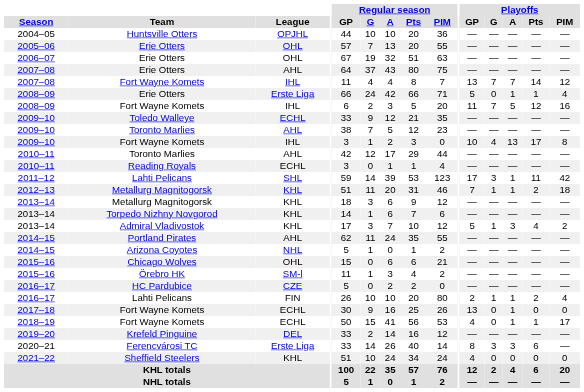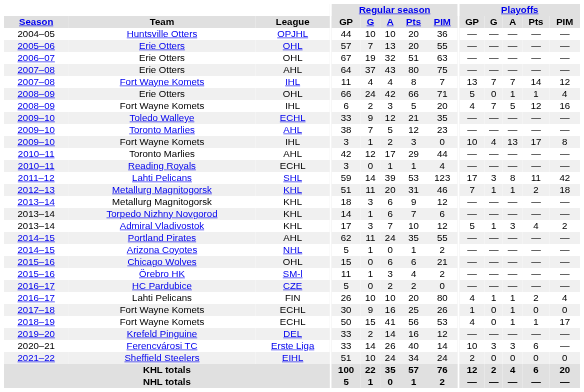 <table border="0" cellpadding="1" cellspacing="0" style="text-align:center; width:60em">
 <tr bgcolor="#e0e0e0">
 <th colspan="3" bgcolor="#ffffff"></th>
 <th rowspan="100" bgcolor="#ffffff"></th>
 <th colspan="5"><a href='#'>Regular season</a></th>
 <th rowspan="100" bgcolor="#ffffff"></th>
 <th colspan="5"><a href='#'>Playoffs</a></th>
 </tr>
 <tr bgcolor="#e0e0e0">
 <th><a href='#'>Season</a></th>
 <th>Team</th>
 <th>League</th>
 <th>GP</th>
 <th><a href='#'>G</a></th>
 <th><a href='#'>A</a></th>
 <th><a href='#'>Pts</a></th>
 <th><a href='#'>PIM</a></th>
 <th>GP</th>
 <th>G</th>
 <th>A</th>
 <th>Pts</th>
 <th>PIM</th>
 </tr>
 <tr>
 <td>2004–05</td>
 <td><a href='#'>Huntsville Otters</a></td>
 <td><a href='#'>OPJHL</a></td>
 <td>44</td>
 <td>10</td>
 <td>10</td>
 <td>20</td>
 <td>36</td>
 <td>—</td>
 <td>—</td>
 <td>—</td>
 <td>—</td>
 <td>—</td>
 </tr>
 <tr bgcolor="#f0f0f0">
 <td><a href='#'>2005–06</a></td>
 <td><a href='#'>Erie Otters</a></td>
 <td><a href='#'>OHL</a></td>
 <td>57</td>
 <td>7</td>
 <td>13</td>
 <td>20</td>
 <td>55</td>
 <td>—</td>
 <td>—</td>
 <td>—</td>
 <td>—</td>
 <td>—</td>
 </tr>
 <tr>
 <td><a href='#'>2006–07</a></td>
 <td>Erie Otters</td>
 <td>OHL</td>
 <td>67</td>
 <td>19</td>
 <td>32</td>
 <td>51</td>
 <td>63</td>
 <td>—</td>
 <td>—</td>
 <td>—</td>
 <td>—</td>
 <td>—</td>
 </tr>
 <tr bgcolor="#f0f0f0">
 <td><a href='#'>2007–08</a></td>
 <td>Erie Otters</td>
 <td>AHL</td>
 <td>64</td>
 <td>37</td>
 <td>43</td>
 <td>80</td>
 <td>75</td>
 <td>—</td>
 <td>—</td>
 <td>—</td>
 <td>—</td>
 <td>—</td>
 </tr>
 <tr>
 <td><a href='#'>2007–08</a></td>
 <td><a href='#'>Fort Wayne Komets</a></td>
 <td><a href='#'>IHL</a></td>
 <td>11</td>
 <td>4</td>
 <td>4</td>
 <td>8</td>
 <td>7</td>
 <td>13</td>
 <td>7</td>
 <td>7</td>
 <td>14</td>
 <td>12</td>
 </tr>
 <tr bgcolor="#f0f0f0">
 <td><a href='#'>2008–09</a></td>
 <td>Erie Otters</td>
-<td><a href='#'>Erste Liga</a></td>
+<td>OHL</td>
 <td>66</td>
 <td>24</td>
 <td>42</td>
 <td>66</td>
 <td>71</td>
 <td>5</td>
 <td>0</td>
 <td>1</td>
 <td>1</td>
 <td>4</td>
 </tr>
 <tr>
 <td><a href='#'>2008–09</a></td>
 <td>Fort Wayne Komets</td>
 <td>IHL</td>
 <td>6</td>
 <td>2</td>
 <td>3</td>
 <td>5</td>
 <td>20</td>
-<td>11</td>
+<td>4</td>
 <td>7</td>
 <td>5</td>
 <td>12</td>
 <td>16</td>
 </tr>
 <tr bgcolor="#f0f0f0">
 <td><a href='#'>2009–10</a></td>
 <td><a href='#'>Toledo Walleye</a></td>
 <td><a href='#'>ECHL</a></td>
 <td>33</td>
 <td>9</td>
 <td>12</td>
 <td>21</td>
 <td>35</td>
 <td>—</td>
 <td>—</td>
 <td>—</td>
 <td>—</td>
 <td>—</td>
 </tr>
 <tr>
 <td><a href='#'>2009–10</a></td>
 <td><a href='#'>Toronto Marlies</a></td>
 <td><a href='#'>AHL</a></td>
 <td>38</td>
 <td>7</td>
 <td>5</td>
 <td>12</td>
 <td>23</td>
 <td>—</td>
 <td>—</td>
 <td>—</td>
 <td>—</td>
 <td>—</td>
 </tr>
 <tr bgcolor="#f0f0f0">
 <td><a href='#'>2009–10</a></td>
 <td>Fort Wayne Komets</td>
 <td>IHL</td>
 <td>3</td>
 <td>1</td>
 <td>2</td>
 <td>3</td>
 <td>0</td>
 <td>10</td>
 <td>4</td>
 <td>13</td>
 <td>17</td>
 <td>8</td>
 </tr>
 <tr>
 <td><a href='#'>2010–11</a></td>
 <td>Toronto Marlies</td>
 <td>AHL</td>
 <td>42</td>
 <td>12</td>
 <td>17</td>
 <td>29</td>
 <td>44</td>
 <td>—</td>
 <td>—</td>
 <td>—</td>
 <td>—</td>
 <td>—</td>
 </tr>
 <tr bgcolor="#f0f0f0">
 <td><a href='#'>2010–11</a></td>
 <td><a href='#'>Reading Royals</a></td>
 <td>ECHL</td>
 <td>3</td>
 <td>0</td>
 <td>1</td>
 <td>1</td>
 <td>4</td>
 <td>—</td>
 <td>—</td>
 <td>—</td>
 <td>—</td>
 <td>—</td>
 </tr>
 <tr>
 <td><a href='#'>2011–12</a></td>
 <td><a href='#'>Lahti Pelicans</a></td>
 <td><a href='#'>SHL</a></td>
 <td>59</td>
 <td>14</td>
 <td>39</td>
 <td>53</td>
 <td>123</td>
 <td>17</td>
 <td>3</td>
-<td>1</td>
+<td>8</td>
 <td>11</td>
 <td>42</td>
 </tr>
 <tr bgcolor="#f0f0f0">
 <td><a href='#'>2012–13</a></td>
 <td><a href='#'>Metallurg Magnitogorsk</a></td>
 <td><a href='#'>KHL</a></td>
 <td>51</td>
 <td>11</td>
 <td>20</td>
 <td>31</td>
 <td>46</td>
 <td>7</td>
 <td>1</td>
 <td>1</td>
 <td>2</td>
 <td>18</td>
 </tr>
 <tr>
 <td><a href='#'>2013–14</a></td>
 <td>Metallurg Magnitogorsk</td>
 <td>KHL</td>
 <td>18</td>
 <td>3</td>
 <td>6</td>
 <td>9</td>
 <td>12</td>
 <td>—</td>
 <td>—</td>
 <td>—</td>
 <td>—</td>
 <td>—</td>
 </tr>
 <tr bgcolor="#f0f0f0">
 <td>2013–14</td>
 <td><a href='#'>Torpedo Nizhny Novgorod</a></td>
 <td>KHL</td>
 <td>14</td>
 <td>1</td>
 <td>6</td>
 <td>7</td>
 <td>6</td>
 <td>—</td>
 <td>—</td>
 <td>—</td>
 <td>—</td>
 <td>—</td>
 </tr>
 <tr>
 <td>2013–14</td>
 <td><a href='#'>Admiral Vladivostok</a></td>
 <td>KHL</td>
 <td>17</td>
 <td>3</td>
 <td>7</td>
 <td>10</td>
 <td>12</td>
 <td>5</td>
 <td>1</td>
 <td>3</td>
 <td>4</td>
 <td>2</td>
 </tr>
 <tr bgcolor="#f0f0f0">
 <td><a href='#'>2014–15</a></td>
 <td><a href='#'>Portland Pirates</a></td>
 <td>AHL</td>
 <td>62</td>
 <td>11</td>
 <td>24</td>
 <td>35</td>
 <td>55</td>
 <td>—</td>
 <td>—</td>
 <td>—</td>
 <td>—</td>
 <td>—</td>
 </tr>
 <tr>
 <td><a href='#'>2014–15</a></td>
 <td><a href='#'>Arizona Coyotes</a></td>
 <td><a href='#'>NHL</a></td>
 <td>5</td>
 <td>1</td>
 <td>0</td>
 <td>1</td>
 <td>2</td>
 <td>—</td>
 <td>—</td>
 <td>—</td>
 <td>—</td>
 <td>—</td>
 </tr>
 <tr bgcolor="#f0f0f0">
 <td><a href='#'>2015–16</a></td>
 <td><a href='#'>Chicago Wolves</a></td>
 <td>OHL</td>
 <td>15</td>
 <td>0</td>
 <td>6</td>
 <td>6</td>
 <td>21</td>
 <td>—</td>
 <td>—</td>
 <td>—</td>
 <td>—</td>
 <td>—</td>
 </tr>
 <tr>
 <td><a href='#'>2015–16</a></td>
 <td><a href='#'>Örebro HK</a></td>
 <td><a href='#'>SM-l</a></td>
 <td>11</td>
 <td>1</td>
 <td>3</td>
 <td>4</td>
 <td>2</td>
 <td>—</td>
 <td>—</td>
 <td>—</td>
 <td>—</td>
 <td>—</td>
 </tr>
 <tr bgcolor="#f0f0f0">
 <td><a href='#'>2016–17</a></td>
 <td><a href='#'>HC Pardubice</a></td>
 <td><a href='#'>CZE</a></td>
 <td>5</td>
 <td>0</td>
 <td>2</td>
 <td>2</td>
 <td>0</td>
 <td>—</td>
 <td>—</td>
 <td>—</td>
 <td>—</td>
 <td>—</td>
 </tr>
 <tr>
 <td><a href='#'>2016–17</a></td>
 <td>Lahti Pelicans</td>
 <td>FIN</td>
 <td>26</td>
 <td>10</td>
 <td>10</td>
 <td>20</td>
 <td>80</td>
-<td>2</td>
+<td>4</td>
 <td>1</td>
 <td>1</td>
 <td>2</td>
 <td>4</td>
 </tr>
 <tr bgcolor="#f0f0f0">
 <td><a href='#'>2017–18</a></td>
 <td>Fort Wayne Komets</td>
 <td>ECHL</td>
 <td>30</td>
 <td>9</td>
 <td>16</td>
 <td>25</td>
 <td>26</td>
-<td>13</td>
+<td>1</td>
 <td>0</td>
 <td>1</td>
 <td>0</td>
 <td>0</td>
 </tr>
 <tr>
 <td><a href='#'>2018–19</a></td>
 <td>Fort Wayne Komets</td>
 <td>ECHL</td>
 <td>50</td>
 <td>15</td>
 <td>41</td>
 <td>56</td>
 <td>53</td>
 <td>4</td>
 <td>0</td>
 <td>1</td>
 <td>1</td>
 <td>17</td>
 </tr>
 <tr bgcolor="#f0f0f0">
 <td><a href='#'>2019–20</a></td>
 <td><a href='#'>Krefeld Pinguine</a></td>
 <td><a href='#'>DEL</a></td>
 <td>33</td>
 <td>2</td>
 <td>14</td>
 <td>16</td>
 <td>12</td>
 <td>—</td>
 <td>—</td>
 <td>—</td>
 <td>—</td>
 <td>—</td>
 </tr>
 <tr>
 <td>2020–21</td>
 <td><a href='#'>Ferencvárosi TC</a></td>
 <td><a href='#'>Erste Liga</a></td>
 <td>33</td>
 <td>14</td>
 <td>26</td>
 <td>40</td>
 <td>14</td>
-<td>8</td>
+<td>10</td>
 <td>3</td>
 <td>3</td>
 <td>6</td>
 <td>—</td>
 </tr>
 <tr>
 </tr>
 <tr bgcolor="#f0f0f0">
 <td><a href='#'>2021–22</a></td>
 <td><a href='#'>Sheffield Steelers</a></td>
-<td>KHL</td>
+<td><a href='#'>EIHL</a></td>
 <td>51</td>
 <td>10</td>
 <td>24</td>
 <td>34</td>
 <td>24</td>
-<td>4</td>
+<td>2</td>
 <td>0</td>
 <td>0</td>
 <td>0</td>
 <td>0</td>
 </tr>
 <tr>
 </tr>
 <tr bgcolor="#e0e0e0">
 <th colspan="3">KHL totals</th>
 <th>100</th>
 <th>22</th>
 <th>35</th>
 <th>57</th>
 <th>76</th>
 <th>12</th>
 <th>2</th>
 <th>4</th>
 <th>6</th>
 <th>20</th>
 </tr>
 <tr>
 </tr>
 <tr bgcolor="#e0e0e0">
 <th colspan="3">NHL totals</th>
 <th>5</th>
 <th>1</th>
 <th>0</th>
 <th>1</th>
 <th>2</th>
 <th>—</th>
 <th>—</th>
 <th>—</th>
 <th>—</th>
 <th>—</th>
 </tr>
 </table>
